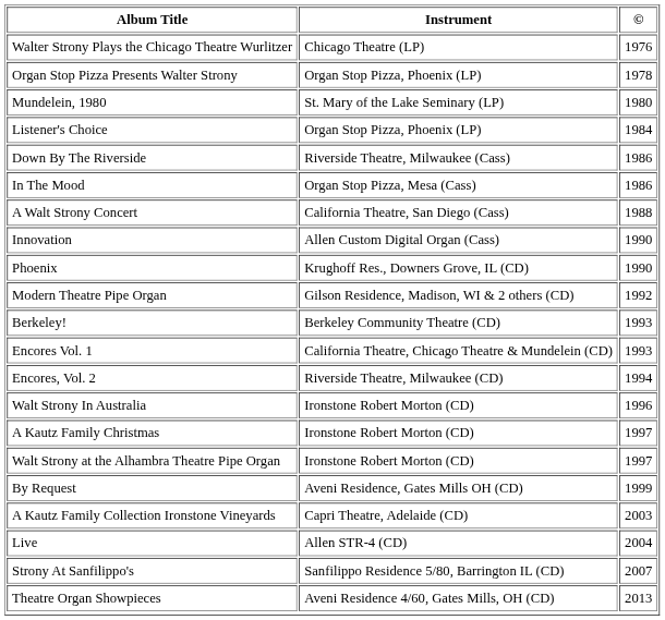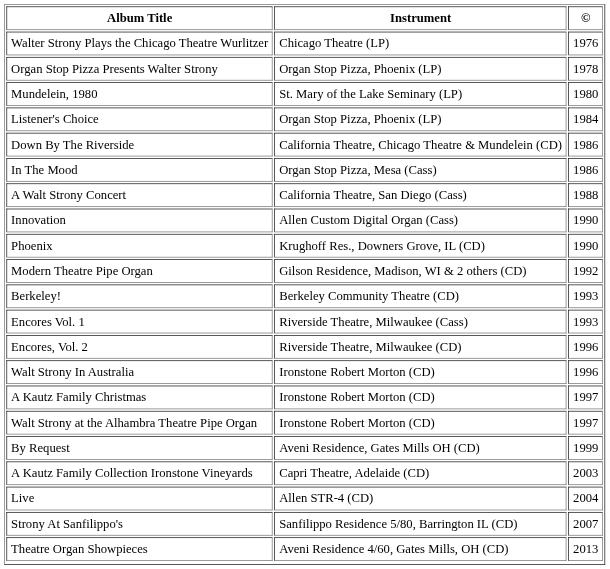 <table border="1" cellpadding="5">
 <tr>
 <th scope="col">Album Title</th>
 <th scope="col">Instrument</th>
 <th scope="col">©</th>
 </tr>
 <tr>
 <td>Walter Strony Plays the Chicago Theatre Wurlitzer</td>
 <td>Chicago Theatre (LP)</td>
 <td>1976</td>
 </tr>
 <tr>
 <td>Organ Stop Pizza Presents Walter Strony</td>
 <td>Organ Stop Pizza, Phoenix (LP)</td>
 <td>1978</td>
 </tr>
 <tr>
 <td>Mundelein, 1980</td>
 <td>St. Mary of the Lake Seminary (LP)</td>
 <td>1980</td>
 </tr>
 <tr>
 <td>Listener's Choice</td>
 <td>Organ Stop Pizza, Phoenix (LP)</td>
 <td>1984</td>
 </tr>
 <tr>
 <td>Down By The Riverside</td>
-<td>Riverside Theatre, Milwaukee (Cass)</td>
+<td>California Theatre, Chicago Theatre & Mundelein (CD)</td>
 <td>1986</td>
 </tr>
 <tr>
 <td>In The Mood</td>
 <td>Organ Stop Pizza, Mesa (Cass)</td>
 <td>1986</td>
 </tr>
 <tr>
 <td>A Walt Strony Concert</td>
 <td>California Theatre, San Diego (Cass)</td>
 <td>1988</td>
 </tr>
 <tr>
 <td>Innovation</td>
 <td>Allen Custom Digital Organ (Cass)</td>
 <td>1990</td>
 </tr>
 <tr>
 <td>Phoenix</td>
 <td>Krughoff Res., Downers Grove, IL (CD)</td>
 <td>1990</td>
 </tr>
 <tr>
 <td>Modern Theatre Pipe Organ</td>
 <td>Gilson Residence, Madison, WI & 2 others (CD)</td>
 <td>1992</td>
 </tr>
 <tr>
 <td>Berkeley!</td>
 <td>Berkeley Community Theatre (CD)</td>
 <td>1993</td>
 </tr>
 <tr>
 <td>Encores Vol. 1</td>
-<td>California Theatre, Chicago Theatre & Mundelein (CD)</td>
+<td>Riverside Theatre, Milwaukee (Cass)</td>
 <td>1993</td>
 </tr>
 <tr>
 <td>Encores, Vol. 2</td>
 <td>Riverside Theatre, Milwaukee (CD)</td>
-<td>1994</td>
+<td>1996</td>
 </tr>
 <tr>
 <td>Walt Strony In Australia</td>
 <td>Ironstone Robert Morton (CD)</td>
 <td>1996</td>
 </tr>
 <tr>
 <td>A Kautz Family Christmas</td>
 <td>Ironstone Robert Morton (CD)</td>
 <td>1997</td>
 </tr>
 <tr>
 <td>Walt Strony at the Alhambra Theatre Pipe Organ</td>
 <td>Ironstone Robert Morton (CD)</td>
 <td>1997</td>
 </tr>
 <tr>
 <td>By Request</td>
 <td>Aveni Residence, Gates Mills OH (CD)</td>
 <td>1999</td>
 </tr>
 <tr>
 <td>A Kautz Family Collection Ironstone Vineyards</td>
 <td>Capri Theatre, Adelaide (CD)</td>
 <td>2003</td>
 </tr>
 <tr>
 <td>Live</td>
 <td>Allen STR-4 (CD)</td>
 <td>2004</td>
 </tr>
 <tr>
 <td>Strony At Sanfilippo's</td>
 <td>Sanfilippo Residence 5/80, Barrington IL (CD)</td>
 <td>2007</td>
 </tr>
 <tr>
 <td>Theatre Organ Showpieces</td>
 <td>Aveni Residence 4/60, Gates Mills, OH   (CD)</td>
 <td>2013</td>
 </tr>
 <tr>
 </tr>
 </table>
